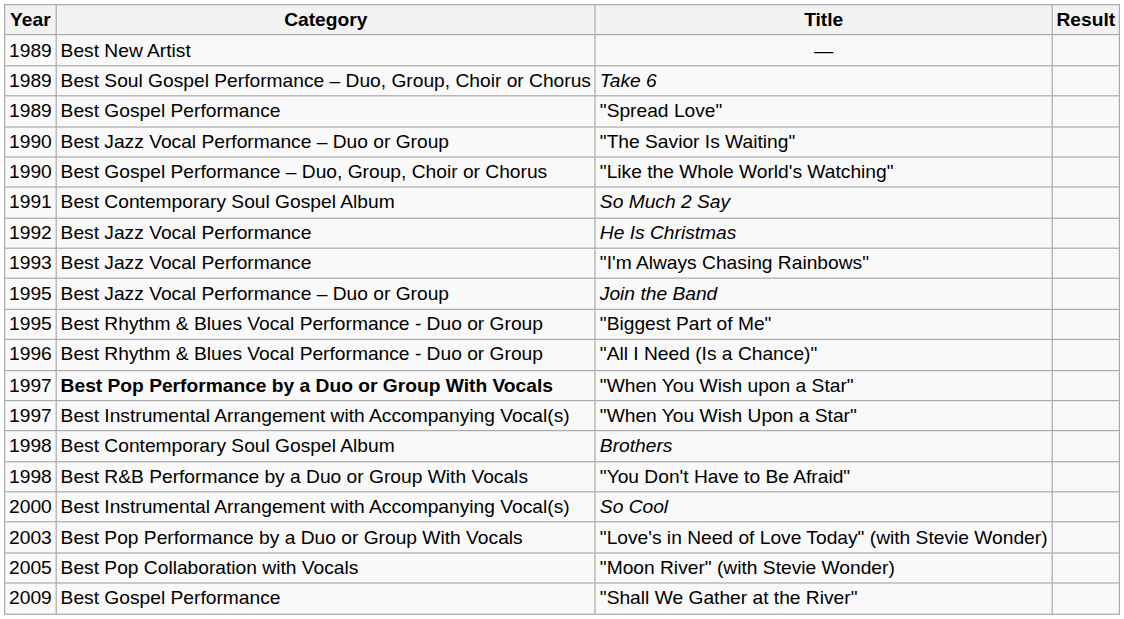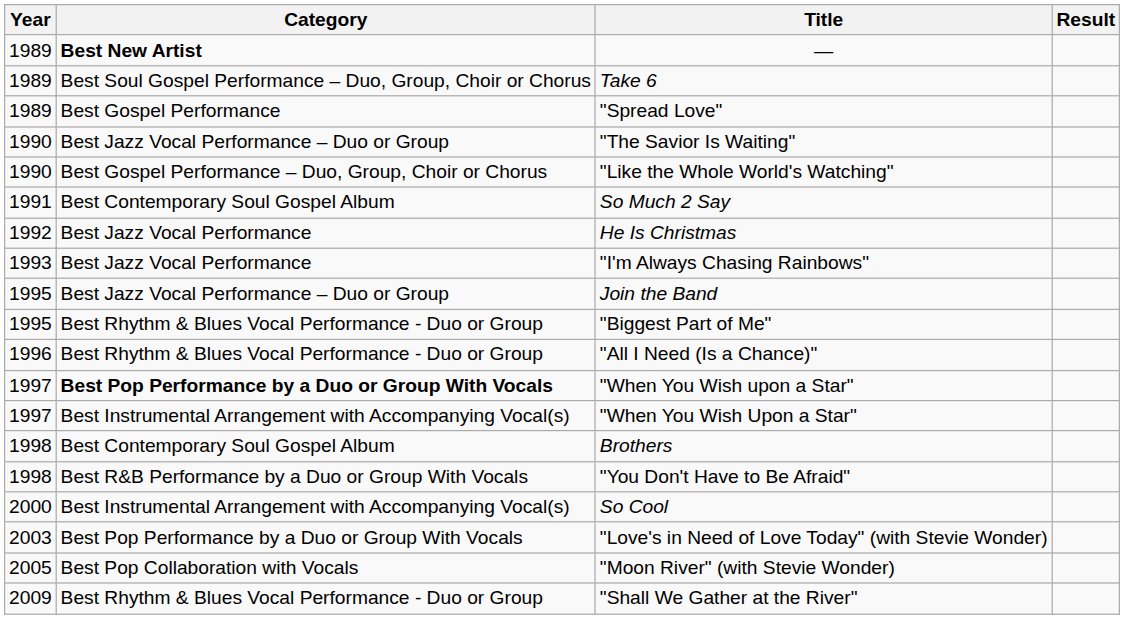 <table class="wikitable sortable">
 <tr>
 <th>Year</th>
 <th>Category</th>
 <th>Title</th>
 <th>Result</th>
 </tr>
 <tr>
 <td>1989</td>
-<td>Best New Artist</td>
+<td><strong>Best New Artist</strong></td>
 <td style="text-align:center;">—</td>
 <td></td>
 </tr>
 <tr>
 <td>1989</td>
 <td>Best Soul Gospel Performance – Duo, Group, Choir or Chorus</td>
 <td><em>Take 6</em></td>
 <td></td>
 </tr>
 <tr>
 <td>1989</td>
 <td>Best Gospel Performance</td>
 <td>"Spread Love"</td>
 <td></td>
 </tr>
 <tr>
 <td>1990</td>
 <td>Best Jazz Vocal Performance – Duo or Group</td>
 <td>"The Savior Is Waiting"</td>
 <td></td>
 </tr>
 <tr>
 <td>1990</td>
 <td>Best Gospel Performance – Duo, Group, Choir or Chorus</td>
 <td>"Like the Whole World's Watching"</td>
 <td></td>
 </tr>
 <tr>
 <td>1991</td>
 <td>Best Contemporary Soul Gospel Album</td>
 <td><em>So Much 2 Say</em></td>
 <td></td>
 </tr>
 <tr>
 <td>1992</td>
 <td>Best Jazz Vocal Performance</td>
 <td><em>He Is Christmas</em></td>
 <td></td>
 </tr>
 <tr>
 <td>1993</td>
 <td>Best Jazz Vocal Performance</td>
 <td>"I'm Always Chasing Rainbows"</td>
 <td></td>
 </tr>
 <tr>
 <td>1995</td>
 <td>Best Jazz Vocal Performance – Duo or Group</td>
 <td><em>Join the Band</em></td>
 <td></td>
 </tr>
 <tr>
 <td>1995</td>
 <td>Best Rhythm & Blues Vocal Performance - Duo or Group</td>
 <td>"Biggest Part of Me"</td>
 <td></td>
 </tr>
 <tr>
 <td>1996</td>
 <td>Best Rhythm & Blues Vocal Performance - Duo or Group</td>
 <td>"All I Need (Is a Chance)"</td>
 <td></td>
 </tr>
 <tr>
 <td>1997</td>
 <td><strong>Best Pop Performance by a Duo or Group With Vocals</strong></td>
 <td>"When You Wish upon a Star"</td>
 <td></td>
 </tr>
 <tr>
 <td>1997</td>
 <td>Best Instrumental Arrangement with Accompanying Vocal(s)</td>
 <td>"When You Wish Upon a Star"</td>
 <td></td>
 </tr>
 <tr>
 <td>1998</td>
 <td>Best Contemporary Soul Gospel Album</td>
 <td><em>Brothers</em></td>
 <td></td>
 </tr>
 <tr>
 <td>1998</td>
 <td>Best R&B Performance by a Duo or Group With Vocals</td>
 <td>"You Don't Have to Be Afraid"</td>
 <td></td>
 </tr>
 <tr>
 <td>2000</td>
 <td>Best Instrumental Arrangement with Accompanying Vocal(s)</td>
 <td><em>So Cool</em></td>
 <td></td>
 </tr>
 <tr>
 <td>2003</td>
 <td>Best Pop Performance by a Duo or Group With Vocals</td>
 <td>"Love's in Need of Love Today" (with Stevie Wonder)</td>
 <td></td>
 </tr>
 <tr>
 <td>2005</td>
 <td>Best Pop Collaboration with Vocals</td>
 <td>"Moon River" (with Stevie Wonder)</td>
 <td></td>
 </tr>
 <tr>
 <td>2009</td>
-<td>Best Gospel Performance</td>
+<td>Best Rhythm & Blues Vocal Performance - Duo or Group</td>
 <td>"Shall We Gather at the River"</td>
 <td></td>
 </tr>
 </table>
